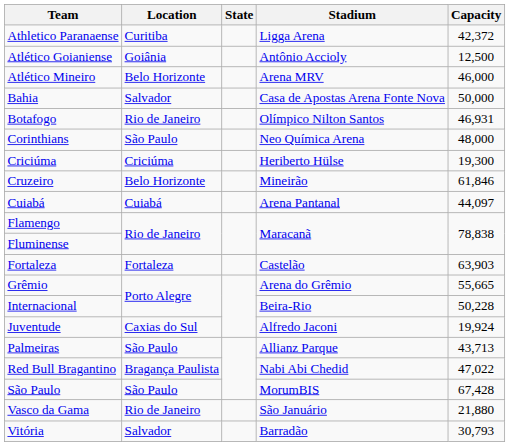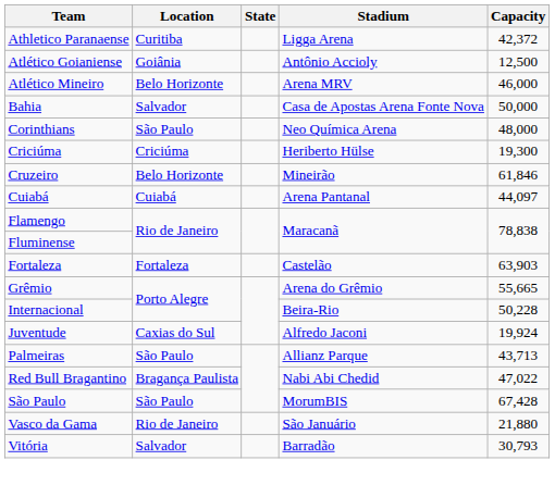 <table class="wikitable sortable" style="text-align: left;">
 <tr>
 <th>Team</th>
 <th>Location</th>
 <th>State</th>
 <th>Stadium</th>
 <th>Capacity</th>
 </tr>
 <tr>
 <td><a href='#'>Athletico Paranaense</a></td>
 <td><a href='#'>Curitiba</a></td>
 <td></td>
 <td><a href='#'>Ligga Arena</a></td>
 <td align=center>42,372</td>
 </tr>
 <tr>
 <td><a href='#'>Atlético Goianiense</a></td>
 <td><a href='#'>Goiânia</a></td>
 <td></td>
 <td><a href='#'>Antônio Accioly</a></td>
 <td align=center>12,500</td>
 </tr>
 <tr>
 <td><a href='#'>Atlético Mineiro</a></td>
 <td><a href='#'>Belo Horizonte</a></td>
 <td></td>
 <td><a href='#'>Arena MRV</a></td>
 <td align=center>46,000</td>
 </tr>
 <tr>
 <td><a href='#'>Bahia</a></td>
 <td><a href='#'>Salvador</a></td>
 <td></td>
 <td><a href='#'>Casa de Apostas Arena Fonte Nova</a></td>
 <td align=center>50,000</td>
-</tr>
-<tr>
-<td><a href='#'>Botafogo</a></td>
-<td><a href='#'>Rio de Janeiro</a></td>
-<td></td>
-<td><a href='#'>Olímpico Nilton Santos</a></td>
-<td align=center>46,931</td>
 </tr>
 <tr>
 <td><a href='#'>Corinthians</a></td>
 <td><a href='#'>São Paulo</a></td>
 <td></td>
 <td><a href='#'>Neo Química Arena</a></td>
 <td align=center>48,000</td>
 </tr>
 <tr>
 <td><a href='#'>Criciúma</a></td>
 <td><a href='#'>Criciúma</a></td>
 <td></td>
 <td><a href='#'>Heriberto Hülse</a></td>
 <td align=center>19,300</td>
 </tr>
 <tr>
 <td><a href='#'>Cruzeiro</a></td>
 <td><a href='#'>Belo Horizonte</a></td>
 <td></td>
 <td><a href='#'>Mineirão</a></td>
 <td align=center>61,846</td>
 </tr>
 <tr>
 <td><a href='#'>Cuiabá</a></td>
 <td><a href='#'>Cuiabá</a></td>
 <td></td>
 <td><a href='#'>Arena Pantanal</a></td>
 <td align=center>44,097</td>
 </tr>
 <tr>
 <td><a href='#'>Flamengo</a></td>
 <td rowspan="2"><a href='#'>Rio de Janeiro</a></td>
 <td rowspan="2"></td>
 <td rowspan="2"><a href='#'>Maracanã</a></td>
 <td rowspan="2" align="center">78,838</td>
 </tr>
 <tr>
 <td><a href='#'>Fluminense</a></td>
 </tr>
 <tr>
 <td><a href='#'>Fortaleza</a></td>
 <td><a href='#'>Fortaleza</a></td>
 <td></td>
 <td><a href='#'>Castelão</a></td>
 <td align=center>63,903</td>
 </tr>
 <tr>
 <td><a href='#'>Grêmio</a></td>
 <td rowspan="2"><a href='#'>Porto Alegre</a></td>
 <td rowspan="3"></td>
 <td><a href='#'>Arena do Grêmio</a></td>
 <td align=center>55,665</td>
 </tr>
 <tr>
 <td><a href='#'>Internacional</a></td>
 <td><a href='#'>Beira-Rio</a></td>
 <td align=center>50,228</td>
 </tr>
 <tr>
 <td><a href='#'>Juventude</a></td>
 <td><a href='#'>Caxias do Sul</a></td>
 <td><a href='#'>Alfredo Jaconi</a></td>
 <td align=center>19,924</td>
 </tr>
 <tr>
 <td><a href='#'>Palmeiras</a></td>
 <td><a href='#'>São Paulo</a></td>
 <td rowspan="3"></td>
 <td><a href='#'>Allianz Parque</a></td>
 <td align=center>43,713</td>
 </tr>
 <tr>
 <td><a href='#'>Red Bull Bragantino</a></td>
 <td><a href='#'>Bragança Paulista</a></td>
 <td><a href='#'>Nabi Abi Chedid</a></td>
 <td align=center>47,022</td>
 </tr>
 <tr>
 <td><a href='#'>São Paulo</a></td>
 <td><a href='#'>São Paulo</a></td>
 <td><a href='#'>MorumBIS</a></td>
 <td align=center>67,428</td>
 </tr>
 <tr>
 <td><a href='#'>Vasco da Gama</a></td>
 <td><a href='#'>Rio de Janeiro</a></td>
 <td></td>
 <td><a href='#'>São Januário</a></td>
 <td align=center>21,880</td>
 </tr>
 <tr>
 <td><a href='#'>Vitória</a></td>
 <td><a href='#'>Salvador</a></td>
 <td></td>
 <td><a href='#'>Barradão</a></td>
 <td align=center>30,793</td>
 </tr>
 </table>
